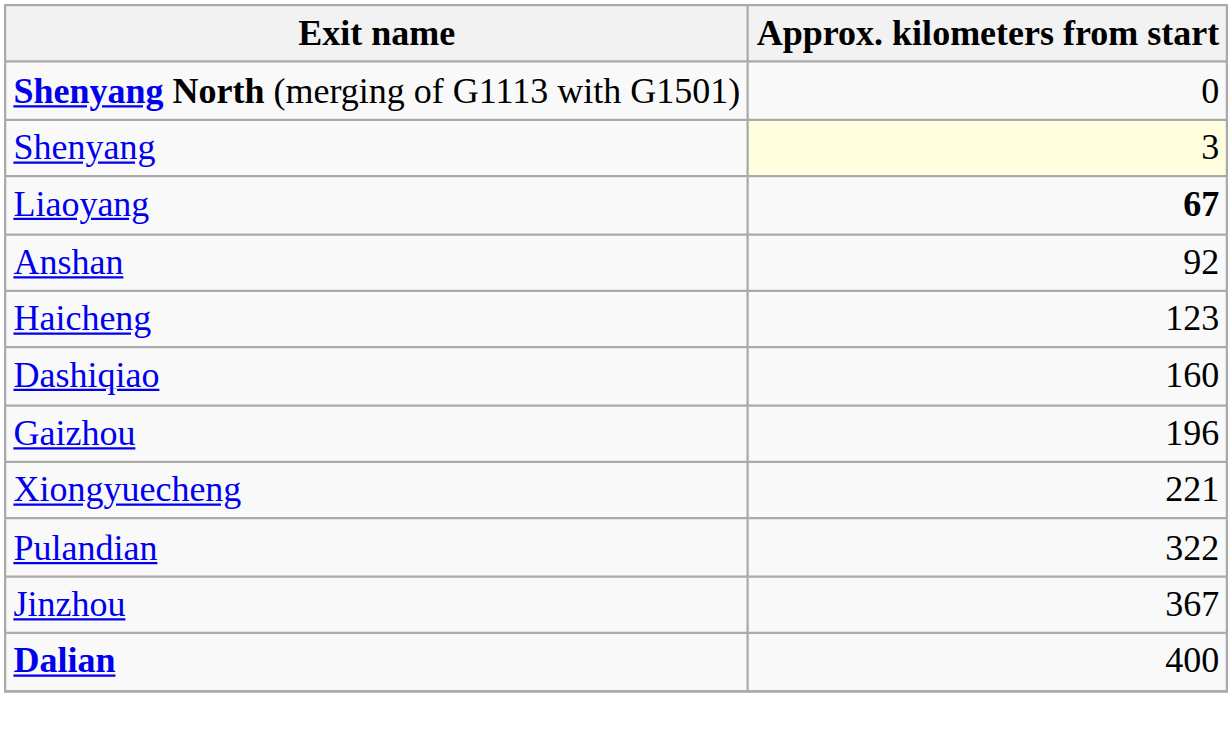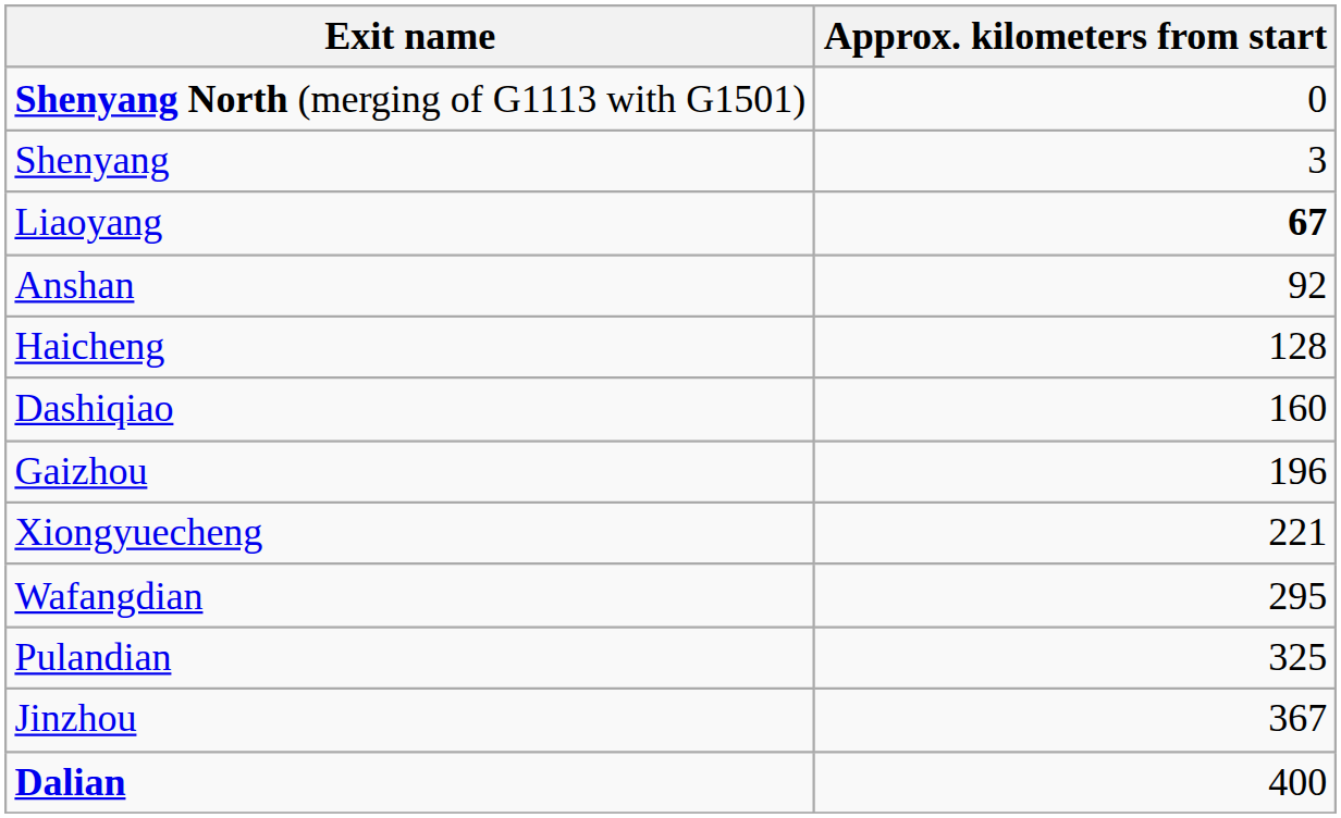 <table class="wikitable">
 <tr>
 <th>Exit name</th>
 <th>Approx. kilometers from start</th>
 </tr>
 <tr>
 <td><strong><a href='#'>Shenyang</a> North</strong> (merging of G1113 with G1501)</td>
 <td align="right">0</td>
 </tr>
 <tr>
 <td><a href='#'>Shenyang</a></td>
-<td align="right" style="background: lightyellow;">3</td>
+<td align="right">3</td>
 </tr>
 <tr>
 <td><a href='#'>Liaoyang</a></td>
 <td align="right"><strong>67</strong></td>
 </tr>
 <tr>
 <td><a href='#'>Anshan</a></td>
 <td align="right">92</td>
 </tr>
 <tr>
 <td><a href='#'>Haicheng</a></td>
-<td align="right">123</td>
+<td align="right">128</td>
 </tr>
 <tr>
 <td><a href='#'>Dashiqiao</a></td>
 <td align="right">160</td>
 </tr>
 <tr>
 <td><a href='#'>Gaizhou</a></td>
 <td align="right">196</td>
 </tr>
 <tr>
 <td><a href='#'>Xiongyuecheng</a></td>
 <td align="right">221</td>
 </tr>
 <tr>
+<td><a href='#'>Wafangdian</a></td>
+<td align="right">295</td>
+</tr>
+<tr>
 <td><a href='#'>Pulandian</a></td>
-<td align="right">322</td>
+<td align="right">325</td>
 </tr>
 <tr>
 <td><a href='#'>Jinzhou</a></td>
 <td align="right">367</td>
 </tr>
 <tr>
 <td><strong><a href='#'>Dalian</a></strong></td>
 <td align="right">400</td>
 </tr>
 <tr>
 </tr>
 </table>
